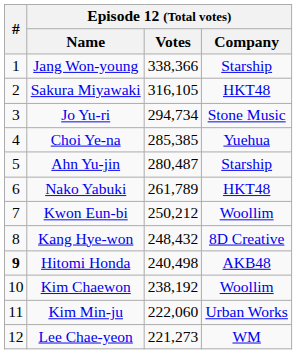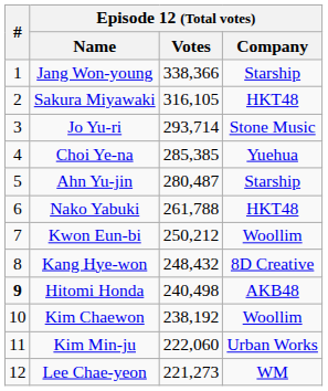 <table class="wikitable sortable" style="text-align:center;">
 <tr>
 <th rowspan="2">#</th>
 <th colspan="3">Episode 12 <small>(Total votes)</small></th>
 </tr>
 <tr>
 <th>Name</th>
 <th>Votes</th>
 <th>Company</th>
 </tr>
 <tr>
 <td>1</td>
 <td><a href='#'>Jang Won-young</a> </td>
 <td>338,366</td>
 <td><a href='#'>Starship</a></td>
 </tr>
 <tr>
 <td>2</td>
 <td><a href='#'>Sakura Miyawaki</a> </td>
 <td>316,105</td>
 <td><a href='#'>HKT48</a></td>
 </tr>
 <tr>
 <td>3</td>
 <td><a href='#'>Jo Yu-ri</a> </td>
-<td>294,734</td>
+<td>293,714</td>
 <td><a href='#'>Stone Music</a></td>
 </tr>
 <tr>
 <td>4</td>
 <td><a href='#'>Choi Ye-na</a> </td>
 <td>285,385</td>
 <td><a href='#'>Yuehua</a></td>
 </tr>
 <tr>
 <td>5</td>
 <td><a href='#'>Ahn Yu-jin</a> </td>
 <td>280,487</td>
 <td><a href='#'>Starship</a></td>
 </tr>
 <tr>
 <td>6</td>
 <td><a href='#'>Nako Yabuki</a> </td>
-<td>261,789</td>
+<td>261,788</td>
 <td><a href='#'>HKT48</a></td>
 </tr>
 <tr>
 <td>7</td>
 <td><a href='#'>Kwon Eun-bi</a> </td>
 <td>250,212</td>
 <td><a href='#'>Woollim</a></td>
 </tr>
 <tr>
 <td>8</td>
 <td><a href='#'>Kang Hye-won</a> </td>
 <td>248,432</td>
 <td><a href='#'>8D Creative</a></td>
 </tr>
 <tr>
 <td><strong>9</strong></td>
 <td><a href='#'>Hitomi Honda</a> </td>
 <td>240,498</td>
 <td><a href='#'>AKB48</a></td>
 </tr>
 <tr>
 <td>10</td>
 <td><a href='#'>Kim Chaewon</a> </td>
 <td>238,192</td>
 <td><a href='#'>Woollim</a></td>
 </tr>
 <tr>
 <td>11</td>
 <td><a href='#'>Kim Min-ju</a> </td>
 <td>222,060</td>
 <td><a href='#'>Urban Works</a></td>
 </tr>
 <tr>
 <td>12</td>
 <td><a href='#'>Lee Chae-yeon</a> </td>
 <td>221,273</td>
 <td><a href='#'>WM</a></td>
 </tr>
 </table>
